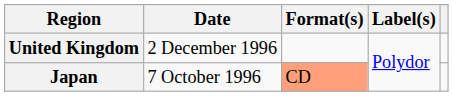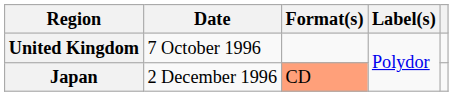 <table class="wikitable plainrowheaders">
 <tr>
 <th scope="col">Region</th>
 <th scope="col">Date</th>
 <th scope="col">Format(s)</th>
 <th scope="col">Label(s)</th>
 <th scope="col"></th>
 </tr>
 <tr>
 <th scope="row">United Kingdom</th>
-<td>2 December 1996</td>
+<td>7 October 1996</td>
 <td></td>
 <td rowspan="2"><a href='#'>Polydor</a></td>
 <td></td>
 </tr>
 <tr>
 <th scope="row">Japan</th>
-<td>7 October 1996</td>
+<td>2 December 1996</td>
 <td style="background: lightsalmon;">CD</td>
 <td></td>
 </tr>
 </table>
